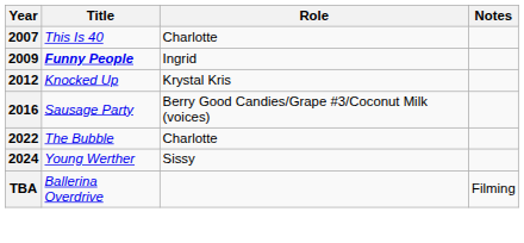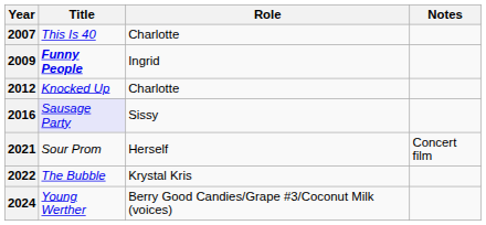 <table class="wikitable plainrowheaders sortable">
 <tr>
 <th scope="col">Year</th>
 <th scope="col">Title</th>
 <th scope="col">Role</th>
 <th class="unsortable">Notes</th>
 </tr>
 <tr>
 <th scope="row">2007</th>
 <td><em><a href='#'>This Is 40</a></em></td>
 <td>Charlotte</td>
 <td></td>
 </tr>
 <tr>
 <th scope="row">2009</th>
 <td><strong><em><a href='#'>Funny People</a></em></strong></td>
 <td>Ingrid</td>
 <td></td>
 </tr>
 <tr>
 <th scope="row">2012</th>
 <td><em><a href='#'>Knocked Up</a></em></td>
-<td>Krystal Kris</td>
+<td>Charlotte</td>
 <td></td>
 </tr>
 <tr>
 <th scope="row">2016</th>
-<td><em><a href='#'>Sausage Party</a></em></td>
-<td>Berry Good Candies/Grape #3/Coconut Milk (voices)</td>
+<td style="background: lavender;"><em><a href='#'>Sausage Party</a></em></td>
+<td>Sissy</td>
 <td></td>
+</tr>
+<tr>
+<th scope="row">2021</th>
+<td><em>Sour Prom</em></td>
+<td>Herself</td>
+<td>Concert film</td>
 </tr>
 <tr>
 <th scope="row">2022</th>
 <td><em><a href='#'>The Bubble</a></em></td>
-<td>Charlotte</td>
+<td>Krystal Kris</td>
 <td></td>
 </tr>
 <tr>
 <th scope="row">2024</th>
 <td><em><a href='#'>Young Werther</a></em></td>
-<td>Sissy</td>
+<td>Berry Good Candies/Grape #3/Coconut Milk (voices)</td>
 <td></td>
 </tr>
-<tr>
-<th scope="row">TBA</th>
-<td><em><a href='#'>Ballerina Overdrive</a></em></td>
-<td></td>
-<td>Filming</td>
-</tr>
 </table>
